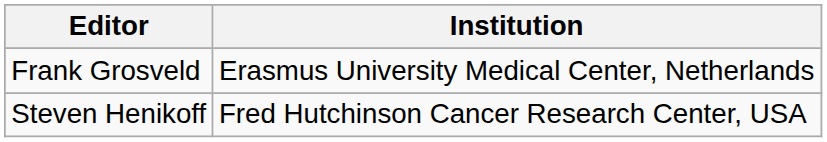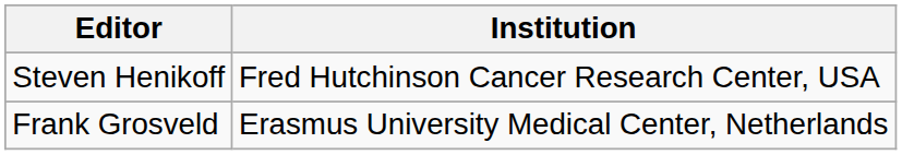 <table class="wikitable">
 <tr>
 <th>Editor</th>
 <th>Institution</th>
 </tr>
 <tr>
+<td>Steven Henikoff</td>
+<td>Fred Hutchinson Cancer Research Center, USA</td>
+</tr>
+<tr>
 <td>Frank Grosveld</td>
 <td>Erasmus University Medical Center, Netherlands</td>
 </tr>
-<tr>
-<td>Steven Henikoff</td>
-<td>Fred Hutchinson Cancer Research Center, USA</td>
-</tr>
 </table>
